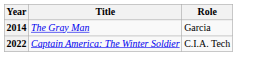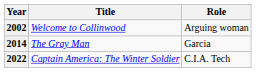 <table class="wikitable">
 <tr>
 <th scope=col>Year</th>
 <th scope=col>Title</th>
 <th scope=col>Role</th>
+</tr>
+<tr>
+<th scope=row>2002</th>
+<td><em><a href='#'>Welcome to Collinwood</a></em></td>
+<td>Arguing woman</td>
 </tr>
 <tr>
 <th scope=row>2014</th>
 <td><em><a href='#'>The Gray Man</a></em></td>
 <td>Garcia</td>
 </tr>
 <tr>
 <th scope=row>2022</th>
 <td><em><a href='#'>Captain America: The Winter Soldier</a></em></td>
 <td>C.I.A. Tech</td>
 </tr>
 </table>
